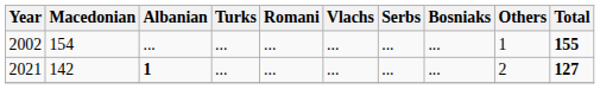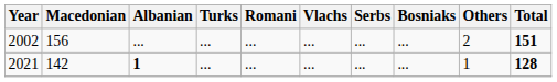 <table class="wikitable">
 <tr>
 <th>Year</th>
 <th>Macedonian</th>
 <th>Albanian</th>
 <th>Turks</th>
 <th>Romani</th>
 <th>Vlachs</th>
 <th>Serbs</th>
 <th>Bosniaks</th>
 <th><abbr>Others</abbr></th>
 <th>Total</th>
 </tr>
 <tr>
 <td>2002</td>
-<td>154</td>
+<td>156</td>
 <td>...</td>
 <td>...</td>
 <td>...</td>
 <td>...</td>
 <td>...</td>
 <td>...</td>
-<td>1</td>
-<td><strong>155</strong></td>
+<td>2</td>
+<td><strong>151</strong></td>
 </tr>
 <tr>
 <td>2021</td>
 <td>142</td>
 <td><strong>1</strong></td>
 <td>...</td>
 <td>...</td>
 <td>...</td>
 <td>...</td>
 <td>...</td>
-<td>2</td>
-<td><strong>127</strong></td>
+<td>1</td>
+<td><strong>128</strong></td>
 </tr>
 <tr>
 </tr>
 </table>
